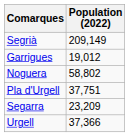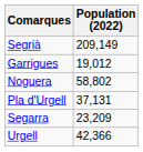 <table class="wikitable sortable">
 <tr>
 <th>Comarques</th>
 <th>Population<br>(2022)</th>
 </tr>
 <tr>
 <td><a href='#'>Segrià</a></td>
 <td>209,149</td>
 </tr>
 <tr>
 <td><a href='#'>Garrigues</a></td>
 <td>19,012</td>
 </tr>
 <tr>
 <td><a href='#'>Noguera</a></td>
 <td>58,802</td>
 </tr>
 <tr>
 <td><a href='#'>Pla d'Urgell</a></td>
-<td>37,751</td>
+<td>37,131</td>
 </tr>
 <tr>
 <td><a href='#'>Segarra</a></td>
 <td>23,209</td>
 </tr>
 <tr>
 <td><a href='#'>Urgell</a></td>
-<td>37,366</td>
+<td>42,366</td>
 </tr>
 </table>
